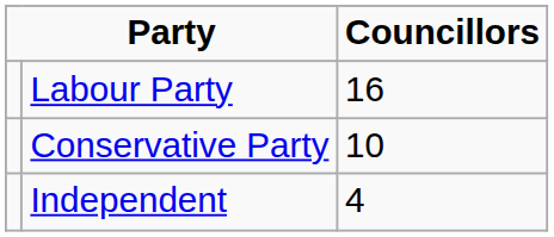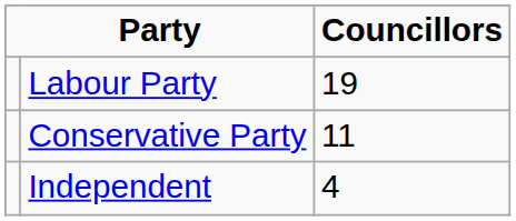 <table class="wikitable">
 <tr>
 <td colspan="2" rowspan="1" align="center" valign="top"><strong>Party</strong></td>
 <td valign="top"><strong>Councillors</strong><br></td>
 </tr>
 <tr>
 <td></td>
 <td><a href='#'>Labour Party</a></td>
-<td>16</td>
+<td>19</td>
 </tr>
 <tr>
 <td></td>
 <td><a href='#'>Conservative Party</a></td>
-<td>10</td>
+<td>11</td>
 </tr>
 <tr>
 <td></td>
 <td><a href='#'>Independent</a></td>
 <td>4</td>
 </tr>
 </table>
